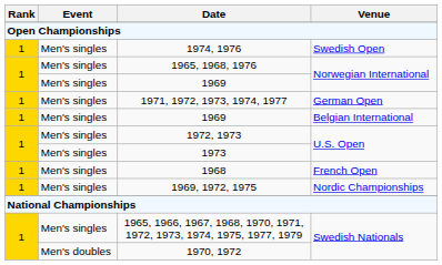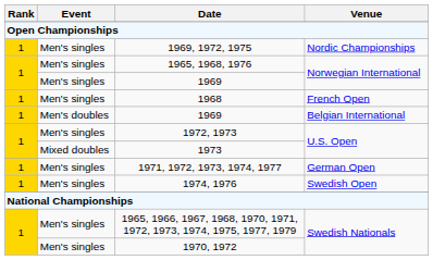 <table class="wikitable" width="600px" style="font-size: 95%;">
 <tr>
 <th align="left">Rank</th>
 <th align="left">Event</th>
 <th align="left">Date</th>
 <th align="left">Venue</th>
 </tr>
 <tr>
 </tr>
 <tr bgcolor="#F0F8FF">
 <td align="left" colspan="4"><strong>Open Championships</strong></td>
 </tr>
 <tr>
 <td align="center" bgcolor="#ffd700">1</td>
 <td align="left">Men's singles</td>
-<td align="center">1974, 1976</td>
-<td align="left"><a href='#'>Swedish Open</a></td>
+<td align="center">1969, 1972, 1975</td>
+<td align="left"><a href='#'>Nordic Championships</a></td>
 </tr>
 <tr>
 <td align="center" bgcolor="#ffd700" rowspan=2>1</td>
 <td align="left">Men's singles</td>
 <td align="center">1965, 1968, 1976</td>
 <td align="left" rowspan=2><a href='#'>Norwegian International</a></td>
 </tr>
 <tr>
 <td align="left">Men's singles</td>
 <td align="center">1969</td>
 </tr>
 <tr>
 <td align="center" bgcolor="#ffd700">1</td>
 <td align="left">Men's singles</td>
-<td align="center">1971, 1972, 1973, 1974, 1977</td>
-<td align="left"><a href='#'>German Open</a></td>
+<td align="center">1968</td>
+<td align="left"><a href='#'>French Open</a></td>
 </tr>
 <tr>
 <td align="center" bgcolor="#ffd700">1</td>
-<td align="left">Men's singles</td>
+<td align="left">Men's doubles</td>
 <td align="center">1969</td>
 <td align="left"><a href='#'>Belgian International</a></td>
 </tr>
 <tr>
 <td align="center" bgcolor="#ffd700" rowspan=2>1</td>
 <td align="left">Men's singles</td>
 <td align="center">1972, 1973</td>
 <td align="left" rowspan=2><a href='#'>U.S. Open</a></td>
 </tr>
 <tr>
-<td align="left">Men's singles</td>
+<td align="left">Mixed doubles</td>
 <td align="center">1973</td>
 </tr>
 <tr>
 <td align="center" bgcolor="#ffd700">1</td>
 <td align="left">Men's singles</td>
-<td align="center">1968</td>
-<td align="left"><a href='#'>French Open</a></td>
+<td align="center">1971, 1972, 1973, 1974, 1977</td>
+<td align="left"><a href='#'>German Open</a></td>
 </tr>
 <tr>
 <td align="center" bgcolor="#ffd700">1</td>
 <td align="left">Men's singles</td>
-<td align="center">1969, 1972, 1975</td>
-<td align="left"><a href='#'>Nordic Championships</a></td>
+<td align="center">1974, 1976</td>
+<td align="left"><a href='#'>Swedish Open</a></td>
 </tr>
 <tr>
 </tr>
 <tr bgcolor="#F0F8FF">
 <td align="left" colspan="4"><strong>National Championships</strong></td>
 </tr>
 <tr>
 <td align="center" bgcolor="#ffd700" rowspan=2>1</td>
 <td align="left">Men's singles</td>
 <td align="center">1965, 1966, 1967, 1968, 1970, 1971,<br> 1972, 1973, 1974, 1975, 1977, 1979</td>
 <td align="left" rowspan=2><a href='#'>Swedish Nationals</a></td>
 </tr>
 <tr>
-<td align="left">Men's doubles</td>
+<td align="left">Men's singles</td>
 <td align="center">1970, 1972</td>
 </tr>
 </table>
